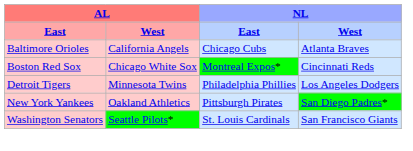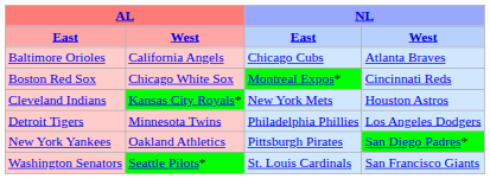 <table class="wikitable" style="font-size:100%;line-height:1.1;">
 <tr>
 <th colspan="2" style="background-color: #FF7B77;"><a href='#'>AL</a></th>
 <th colspan="2" style="background-color: #99A8FF;"><a href='#'>NL</a></th>
 </tr>
 <tr>
 <th style="background-color: #FFA7A7;"><a href='#'>East</a></th>
 <th style="background-color: #FFA7A7;"><a href='#'>West</a></th>
 <th style="background-color: #B7D0FF;"><a href='#'>East</a></th>
 <th style="background-color: #B7D0FF;"><a href='#'>West</a></th>
 </tr>
 <tr>
 <td style="background-color: #FFCCCC;"><a href='#'>Baltimore Orioles</a></td>
 <td style="background-color: #FFCCCC;"><a href='#'>California Angels</a></td>
 <td style="background-color: #D0E7FF;"><a href='#'>Chicago Cubs</a></td>
 <td style="background-color: #D0E7FF;"><a href='#'>Atlanta Braves</a></td>
 </tr>
 <tr>
 <td style="background-color: #FFCCCC;"><a href='#'>Boston Red Sox</a></td>
 <td style="background-color: #FFCCCC;"><a href='#'>Chicago White Sox</a></td>
 <td style="background-color: #00FF00;"><a href='#'>Montreal Expos</a>*</td>
 <td style="background-color: #D0E7FF;"><a href='#'>Cincinnati Reds</a></td>
 </tr>
 <tr>
+<td style="background-color: #FFCCCC;"><a href='#'>Cleveland Indians</a></td>
+<td style="background-color: #00FF00;"><a href='#'>Kansas City Royals</a>*</td>
+<td style="background-color: #D0E7FF;"><a href='#'>New York Mets</a></td>
+<td style="background-color: #D0E7FF;"><a href='#'>Houston Astros</a></td>
+</tr>
+<tr>
 <td style="background-color: #FFCCCC;"><a href='#'>Detroit Tigers</a></td>
 <td style="background-color: #FFCCCC;"><a href='#'>Minnesota Twins</a></td>
 <td style="background-color: #D0E7FF;"><a href='#'>Philadelphia Phillies</a></td>
 <td style="background-color: #D0E7FF;"><a href='#'>Los Angeles Dodgers</a></td>
 </tr>
 <tr>
 <td style="background-color: #FFCCCC;"><a href='#'>New York Yankees</a></td>
 <td style="background-color: #FFCCCC;"><a href='#'>Oakland Athletics</a></td>
 <td style="background-color: #D0E7FF;"><a href='#'>Pittsburgh Pirates</a></td>
 <td style="background-color: #00FF00;"><a href='#'>San Diego Padres</a>*</td>
 </tr>
 <tr>
 <td style="background-color: #FFCCCC;"><a href='#'>Washington Senators</a></td>
 <td style="background-color: #00FF00;"><a href='#'>Seattle Pilots</a>*</td>
 <td style="background-color: #D0E7FF;"><a href='#'>St. Louis Cardinals</a></td>
 <td style="background-color: #D0E7FF;"><a href='#'>San Francisco Giants</a></td>
 </tr>
 </table>
